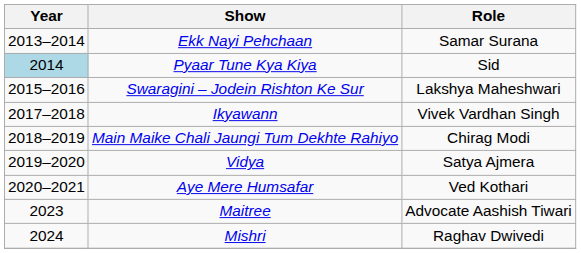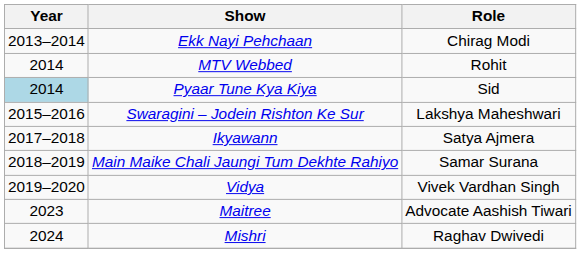 <table class="wikitable sortable" style="text-align:center;">
 <tr>
 <th>Year</th>
 <th>Show</th>
 <th>Role</th>
 </tr>
 <tr>
 <td>2013–2014</td>
 <td><em><a href='#'>Ekk Nayi Pehchaan</a></em></td>
-<td>Samar Surana</td>
+<td>Chirag Modi</td>
+</tr>
+<tr>
+<td>2014</td>
+<td><em><a href='#'>MTV Webbed</a></em></td>
+<td>Rohit</td>
 </tr>
 <tr>
 <td style="background: lightblue;">2014</td>
 <td><em><a href='#'>Pyaar Tune Kya Kiya</a></em></td>
 <td>Sid</td>
 </tr>
 <tr>
 <td>2015–2016</td>
 <td><em><a href='#'>Swaragini – Jodein Rishton Ke Sur</a></em></td>
 <td>Lakshya Maheshwari</td>
 </tr>
 <tr>
 <td>2017–2018</td>
 <td><em><a href='#'>Ikyawann</a></em></td>
-<td>Vivek Vardhan Singh</td>
+<td>Satya Ajmera</td>
 </tr>
 <tr>
 <td>2018–2019</td>
 <td><em><a href='#'>Main Maike Chali Jaungi Tum Dekhte Rahiyo</a></em></td>
-<td>Chirag Modi</td>
+<td>Samar Surana</td>
 </tr>
 <tr>
 <td>2019–2020</td>
 <td><em><a href='#'>Vidya</a></em></td>
-<td>Satya Ajmera</td>
-</tr>
-<tr>
-<td>2020–2021</td>
-<td><em><a href='#'>Aye Mere Humsafar</a></em></td>
-<td>Ved Kothari</td>
+<td>Vivek Vardhan Singh</td>
 </tr>
 <tr>
 <td>2023</td>
 <td><em><a href='#'>Maitree</a></em></td>
 <td>Advocate Aashish Tiwari</td>
 </tr>
 <tr>
 <td>2024</td>
 <td><em><a href='#'>Mishri</a></em></td>
 <td>Raghav Dwivedi</td>
 </tr>
 <tr>
 </tr>
 </table>
